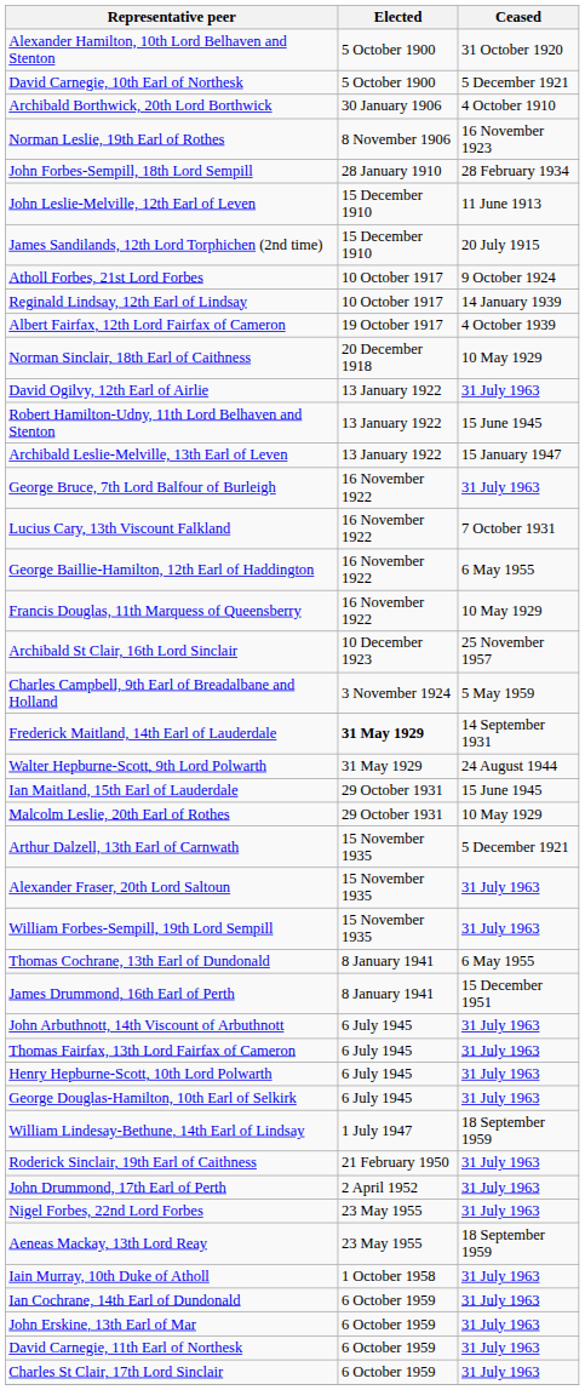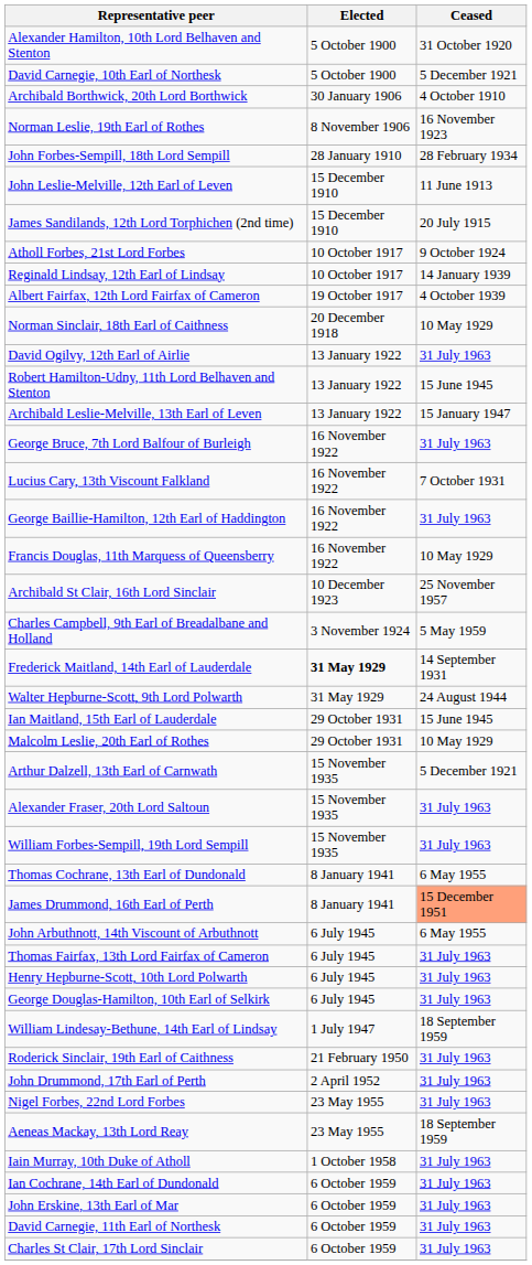 <table class="sortable wikitable">
 <tr>
 <th scope="col">Representative peer</th>
 <th scope="col">Elected</th>
 <th scope="col">Ceased</th>
 </tr>
 <tr>
 <td><a href='#'>Alexander Hamilton, 10th Lord Belhaven and Stenton</a></td>
 <td>5 October 1900</td>
 <td>31 October 1920</td>
 </tr>
 <tr>
 <td><a href='#'>David Carnegie, 10th Earl of Northesk</a></td>
 <td>5 October 1900</td>
 <td>5 December 1921</td>
 </tr>
 <tr>
 <td><a href='#'>Archibald Borthwick, 20th Lord Borthwick</a></td>
 <td>30 January 1906</td>
 <td>4 October 1910</td>
 </tr>
 <tr>
 <td><a href='#'>Norman Leslie, 19th Earl of Rothes</a></td>
 <td>8 November 1906</td>
 <td>16 November 1923</td>
 </tr>
 <tr>
 <td><a href='#'>John Forbes-Sempill, 18th Lord Sempill</a></td>
 <td>28 January 1910</td>
 <td>28 February 1934</td>
 </tr>
 <tr>
 <td><a href='#'>John Leslie-Melville, 12th Earl of Leven</a></td>
 <td>15 December 1910</td>
 <td>11 June 1913</td>
 </tr>
 <tr>
 <td><a href='#'>James Sandilands, 12th Lord Torphichen</a> (2nd time)</td>
 <td>15 December 1910</td>
 <td>20 July 1915</td>
 </tr>
 <tr>
 <td><a href='#'>Atholl Forbes, 21st Lord Forbes</a></td>
 <td>10 October 1917</td>
 <td>9 October 1924</td>
 </tr>
 <tr>
 <td><a href='#'>Reginald Lindsay, 12th Earl of Lindsay</a></td>
 <td>10 October 1917</td>
 <td>14 January 1939</td>
 </tr>
 <tr>
 <td><a href='#'>Albert Fairfax, 12th Lord Fairfax of Cameron</a></td>
 <td>19 October 1917</td>
 <td>4 October 1939</td>
 </tr>
 <tr>
 <td><a href='#'>Norman Sinclair, 18th Earl of Caithness</a></td>
 <td>20 December 1918</td>
 <td>10 May 1929</td>
 </tr>
 <tr>
 <td><a href='#'>David Ogilvy, 12th Earl of Airlie</a></td>
 <td>13 January 1922</td>
 <td><a href='#'>31 July 1963</a></td>
 </tr>
 <tr>
 <td><a href='#'>Robert Hamilton-Udny, 11th Lord Belhaven and Stenton</a></td>
 <td>13 January 1922</td>
 <td>15 June 1945</td>
 </tr>
 <tr>
 <td><a href='#'>Archibald Leslie-Melville, 13th Earl of Leven</a></td>
 <td>13 January 1922</td>
 <td>15 January 1947</td>
 </tr>
 <tr>
 <td><a href='#'>George Bruce, 7th Lord Balfour of Burleigh</a></td>
 <td>16 November 1922</td>
 <td><a href='#'>31 July 1963</a></td>
 </tr>
 <tr>
 <td><a href='#'>Lucius Cary, 13th Viscount Falkland</a></td>
 <td>16 November 1922</td>
 <td>7 October 1931</td>
 </tr>
 <tr>
 <td><a href='#'>George Baillie-Hamilton, 12th Earl of Haddington</a></td>
 <td>16 November 1922</td>
-<td>6 May 1955</td>
+<td><a href='#'>31 July 1963</a></td>
 </tr>
 <tr>
 <td><a href='#'>Francis Douglas, 11th Marquess of Queensberry</a></td>
 <td>16 November 1922</td>
 <td>10 May 1929</td>
 </tr>
 <tr>
 <td><a href='#'>Archibald St Clair, 16th Lord Sinclair</a></td>
 <td>10 December 1923</td>
 <td>25 November 1957</td>
 </tr>
 <tr>
 <td><a href='#'>Charles Campbell, 9th Earl of Breadalbane and Holland</a></td>
 <td>3 November 1924</td>
 <td>5 May 1959</td>
 </tr>
 <tr>
 <td><a href='#'>Frederick Maitland, 14th Earl of Lauderdale</a></td>
 <td><strong>31 May 1929</strong></td>
 <td>14 September 1931</td>
 </tr>
 <tr>
 <td><a href='#'>Walter Hepburne-Scott, 9th Lord Polwarth</a></td>
 <td>31 May 1929</td>
 <td>24 August 1944</td>
 </tr>
 <tr>
 <td><a href='#'>Ian Maitland, 15th Earl of Lauderdale</a></td>
 <td>29 October 1931</td>
 <td>15 June 1945</td>
 </tr>
 <tr>
 <td><a href='#'>Malcolm Leslie, 20th Earl of Rothes</a></td>
 <td>29 October 1931</td>
 <td>10 May 1929</td>
 </tr>
 <tr>
 <td><a href='#'>Arthur Dalzell, 13th Earl of Carnwath</a></td>
 <td>15 November 1935</td>
 <td>5 December 1921</td>
 </tr>
 <tr>
 <td><a href='#'>Alexander Fraser, 20th Lord Saltoun</a></td>
 <td>15 November 1935</td>
 <td><a href='#'>31 July 1963</a></td>
 </tr>
 <tr>
 <td><a href='#'>William Forbes-Sempill, 19th Lord Sempill</a></td>
 <td>15 November 1935</td>
 <td><a href='#'>31 July 1963</a></td>
 </tr>
 <tr>
 <td><a href='#'>Thomas Cochrane, 13th Earl of Dundonald</a></td>
 <td>8 January 1941</td>
 <td>6 May 1955</td>
 </tr>
 <tr>
 <td><a href='#'>James Drummond, 16th Earl of Perth</a></td>
 <td>8 January 1941</td>
-<td>15 December 1951</td>
+<td style="background: lightsalmon;">15 December 1951</td>
 </tr>
 <tr>
 <td><a href='#'>John Arbuthnott, 14th Viscount of Arbuthnott</a></td>
 <td>6 July 1945</td>
-<td><a href='#'>31 July 1963</a></td>
+<td>6 May 1955</td>
 </tr>
 <tr>
 <td><a href='#'>Thomas Fairfax, 13th Lord Fairfax of Cameron</a></td>
 <td>6 July 1945</td>
 <td><a href='#'>31 July 1963</a></td>
 </tr>
 <tr>
 <td><a href='#'>Henry Hepburne-Scott, 10th Lord Polwarth</a></td>
 <td>6 July 1945</td>
 <td><a href='#'>31 July 1963</a></td>
 </tr>
 <tr>
 <td><a href='#'>George Douglas-Hamilton, 10th Earl of Selkirk</a></td>
 <td>6 July 1945</td>
 <td><a href='#'>31 July 1963</a></td>
 </tr>
 <tr>
 <td><a href='#'>William Lindesay-Bethune, 14th Earl of Lindsay</a></td>
 <td>1 July 1947</td>
 <td>18 September 1959</td>
 </tr>
 <tr>
 <td><a href='#'>Roderick Sinclair, 19th Earl of Caithness</a></td>
 <td>21 February 1950</td>
 <td><a href='#'>31 July 1963</a></td>
 </tr>
 <tr>
 <td><a href='#'>John Drummond, 17th Earl of Perth</a></td>
 <td>2 April 1952</td>
 <td><a href='#'>31 July 1963</a></td>
 </tr>
 <tr>
 <td><a href='#'>Nigel Forbes, 22nd Lord Forbes</a></td>
 <td>23 May 1955</td>
 <td><a href='#'>31 July 1963</a></td>
 </tr>
 <tr>
 <td><a href='#'>Aeneas Mackay, 13th Lord Reay</a></td>
 <td>23 May 1955</td>
 <td>18 September 1959</td>
 </tr>
 <tr>
 <td><a href='#'>Iain Murray, 10th Duke of Atholl</a></td>
 <td>1 October 1958</td>
 <td><a href='#'>31 July 1963</a></td>
 </tr>
 <tr>
 <td><a href='#'>Ian Cochrane, 14th Earl of Dundonald</a></td>
 <td>6 October 1959</td>
 <td><a href='#'>31 July 1963</a></td>
 </tr>
 <tr>
 <td><a href='#'>John Erskine, 13th Earl of Mar</a></td>
 <td>6 October 1959</td>
 <td><a href='#'>31 July 1963</a></td>
 </tr>
 <tr>
 <td><a href='#'>David Carnegie, 11th Earl of Northesk</a></td>
 <td>6 October 1959</td>
 <td><a href='#'>31 July 1963</a></td>
 </tr>
 <tr>
 <td><a href='#'>Charles St Clair, 17th Lord Sinclair</a></td>
 <td>6 October 1959</td>
 <td><a href='#'>31 July 1963</a></td>
 </tr>
 <tr>
 </tr>
 </table>
